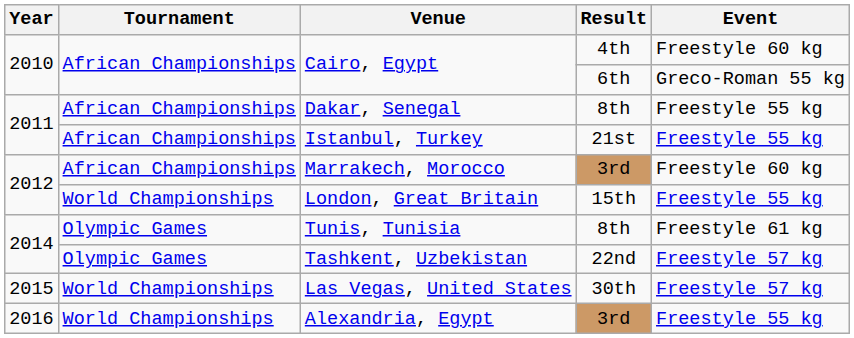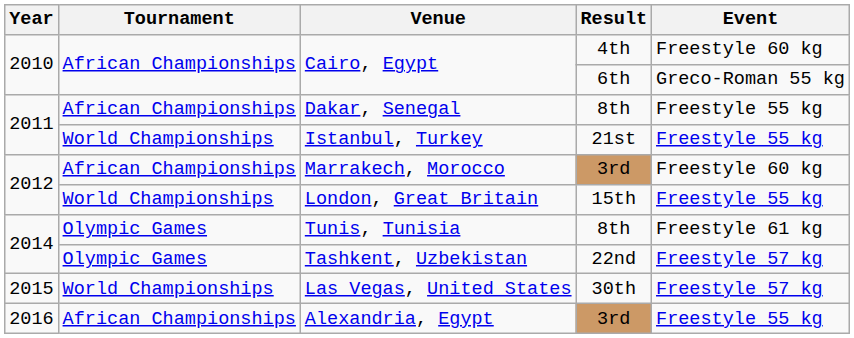 <table class="wikitable" style="font-size:95%;">
 <tr>
 <th>Year</th>
 <th>Tournament</th>
 <th>Venue</th>
 <th>Result</th>
 <th>Event</th>
 </tr>
 <tr>
 <td rowspan=2>2010</td>
 <td rowspan=2><a href='#'>African Championships</a></td>
 <td rowspan=2> <a href='#'>Cairo</a>, <a href='#'>Egypt</a></td>
 <td align="center">4th</td>
 <td>Freestyle 60 kg</td>
 </tr>
 <tr>
 <td align="center">6th</td>
 <td>Greco-Roman 55 kg</td>
 </tr>
 <tr>
 <td rowspan=2>2011</td>
 <td><a href='#'>African Championships</a></td>
 <td> <a href='#'>Dakar</a>, <a href='#'>Senegal</a></td>
 <td align="center">8th</td>
 <td>Freestyle 55 kg</td>
 </tr>
 <tr>
-<td><a href='#'>African Championships</a></td>
+<td><a href='#'>World Championships</a></td>
 <td> <a href='#'>Istanbul</a>, <a href='#'>Turkey</a></td>
 <td align="center">21st</td>
 <td><a href='#'>Freestyle 55 kg</a></td>
 </tr>
 <tr>
 <td rowspan=2>2012</td>
 <td><a href='#'>African Championships</a></td>
 <td> <a href='#'>Marrakech</a>, <a href='#'>Morocco</a></td>
 <td align="center" bgcolor=cc9966>3rd</td>
 <td>Freestyle 60 kg</td>
 </tr>
 <tr>
 <td><a href='#'>World Championships</a></td>
 <td> <a href='#'>London</a>, <a href='#'>Great Britain</a></td>
 <td align="center">15th</td>
 <td><a href='#'>Freestyle 55 kg</a></td>
 </tr>
 <tr>
 <td rowspan=2>2014</td>
 <td><a href='#'>Olympic Games</a></td>
 <td> <a href='#'>Tunis</a>, <a href='#'>Tunisia</a></td>
 <td align="center">8th</td>
 <td>Freestyle 61 kg</td>
 </tr>
 <tr>
 <td><a href='#'>Olympic Games</a></td>
 <td> <a href='#'>Tashkent</a>, <a href='#'>Uzbekistan</a></td>
 <td align="center">22nd</td>
 <td><a href='#'>Freestyle 57 kg</a></td>
 </tr>
 <tr>
 <td>2015</td>
 <td><a href='#'>World Championships</a></td>
 <td> <a href='#'>Las Vegas</a>, <a href='#'>United States</a></td>
 <td align="center">30th</td>
 <td><a href='#'>Freestyle 57 kg</a></td>
 </tr>
 <tr>
 <td>2016</td>
-<td><a href='#'>World Championships</a></td>
+<td><a href='#'>African Championships</a></td>
 <td> <a href='#'>Alexandria</a>, <a href='#'>Egypt</a></td>
 <td align="center" bgcolor=cc9966>3rd</td>
 <td><a href='#'>Freestyle 55 kg</a></td>
 </tr>
 </table>
